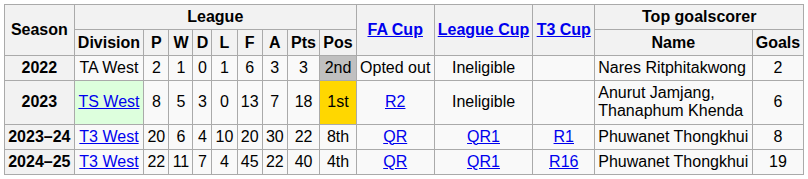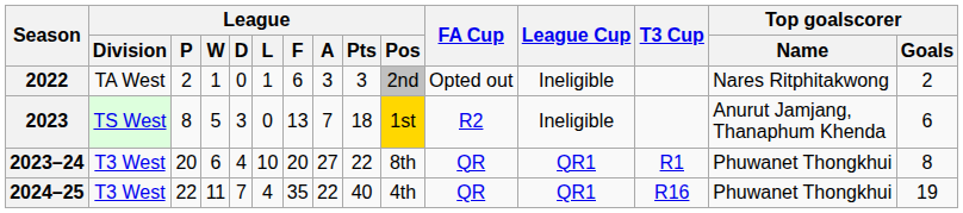 <table class="wikitable" style="text-align: center">
 <tr>
 <th rowspan=2>Season</th>
 <th colspan=9>League</th>
 <th rowspan=2><a href='#'>FA Cup</a></th>
 <th rowspan=2><a href='#'>League Cup</a></th>
 <th rowspan=2><a href='#'>T3 Cup</a></th>
 <th colspan=2>Top goalscorer</th>
 </tr>
 <tr>
 <th>Division</th>
 <th>P</th>
 <th>W</th>
 <th>D</th>
 <th>L</th>
 <th>F</th>
 <th>A</th>
 <th>Pts</th>
 <th>Pos</th>
 <th>Name</th>
 <th>Goals</th>
 </tr>
 <tr>
 <th>2022</th>
 <td>TA West</td>
 <td>2</td>
 <td>1</td>
 <td>0</td>
 <td>1</td>
 <td>6</td>
 <td>3</td>
 <td>3</td>
 <td bgcolor=silver>2nd</td>
 <td>Opted out</td>
 <td>Ineligible</td>
 <td></td>
 <td align="left"> Nares Ritphitakwong</td>
 <td>2</td>
 </tr>
 <tr>
 <th>2023</th>
 <td bgcolor="#DDFFDD"><a href='#'>TS West</a></td>
 <td>8</td>
 <td>5</td>
 <td>3</td>
 <td>0</td>
 <td>13</td>
 <td>7</td>
 <td>18</td>
 <td bgcolor=gold>1st</td>
 <td><a href='#'>R2</a></td>
 <td>Ineligible</td>
 <td></td>
 <td align="left"> Anurut Jamjang,<br> Thanaphum Khenda</td>
 <td>6</td>
 </tr>
 <tr>
 <th>2023–24</th>
 <td><a href='#'>T3 West</a></td>
 <td>20</td>
 <td>6</td>
 <td>4</td>
 <td>10</td>
 <td>20</td>
-<td>30</td>
+<td>27</td>
 <td>22</td>
 <td>8th</td>
 <td><a href='#'>QR</a></td>
 <td><a href='#'>QR1</a></td>
 <td><a href='#'>R1</a></td>
 <td align="left"> Phuwanet Thongkhui</td>
 <td>8</td>
 </tr>
 <tr>
 <th>2024–25</th>
 <td><a href='#'>T3 West</a></td>
 <td>22</td>
 <td>11</td>
 <td>7</td>
 <td>4</td>
-<td>45</td>
+<td>35</td>
 <td>22</td>
 <td>40</td>
 <td>4th</td>
 <td><a href='#'>QR</a></td>
 <td><a href='#'>QR1</a></td>
 <td><a href='#'>R16</a></td>
 <td align="left"> Phuwanet Thongkhui</td>
 <td>19</td>
 </tr>
 </table>
